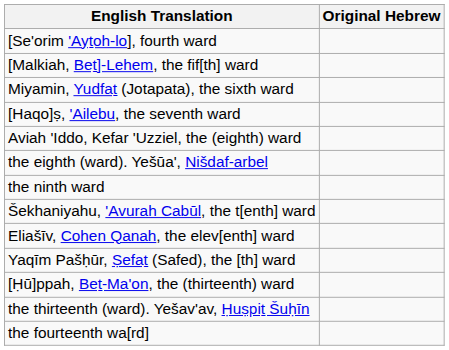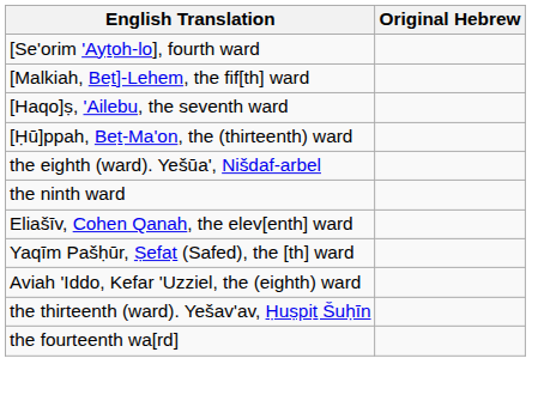 <table class="wikitable">
 <tr>
 <th>English Translation</th>
 <th>Original Hebrew</th>
 </tr>
 <tr>
 <td>[Se'orim <a href='#'>'Ayṯoh-lo</a>], fourth ward</td>
 <td></td>
 </tr>
 <tr>
 <td>[Malkiah, <a href='#'>Beṯ]-Lehem</a>, the fif[th] ward</td>
 <td></td>
 </tr>
 <tr>
-<td>Miyamin, <a href='#'>Yudfaṯ</a> (Jotapata), the sixth ward</td>
-<td></td>
-</tr>
-<tr>
 <td>[Haqo]ṣ, <a href='#'>'Ailebu</a>, the seventh ward</td>
 <td></td>
 </tr>
 <tr>
-<td>Aviah 'Iddo, Kefar 'Uzziel, the (eighth) ward</td>
+<td>[Ḥū]ppah, <a href='#'>Beṯ-Ma'on</a>, the (thirteenth) ward</td>
 <td></td>
 </tr>
 <tr>
 <td>the eighth (ward). Yešūa', <a href='#'>Nišdaf-arbel</a></td>
 <td></td>
 </tr>
 <tr>
 <td>the ninth ward</td>
 <td></td>
 </tr>
 <tr>
-<td>Šekhaniyahu, <a href='#'>'Avurah Cabūl</a>, the t[enth] ward</td>
-<td></td>
-</tr>
-<tr>
 <td>Eliašīv, <a href='#'>Cohen Qanah</a>, the elev[enth] ward</td>
 <td></td>
 </tr>
 <tr>
 <td>Yaqīm Pašḥūr, <a href='#'>Ṣefaṯ</a> (Safed), the [th] ward</td>
 <td></td>
 </tr>
 <tr>
-<td>[Ḥū]ppah, <a href='#'>Beṯ-Ma'on</a>, the (thirteenth) ward</td>
+<td>Aviah 'Iddo, Kefar 'Uzziel, the (eighth) ward</td>
 <td></td>
 </tr>
 <tr>
 <td>the thirteenth (ward). Yešav'av, <a href='#'>Ḥuṣpiṯ Šuḥīn</a></td>
 <td></td>
 </tr>
 <tr>
 <td>the fourteenth wa[rd]</td>
 <td></td>
 </tr>
 </table>
